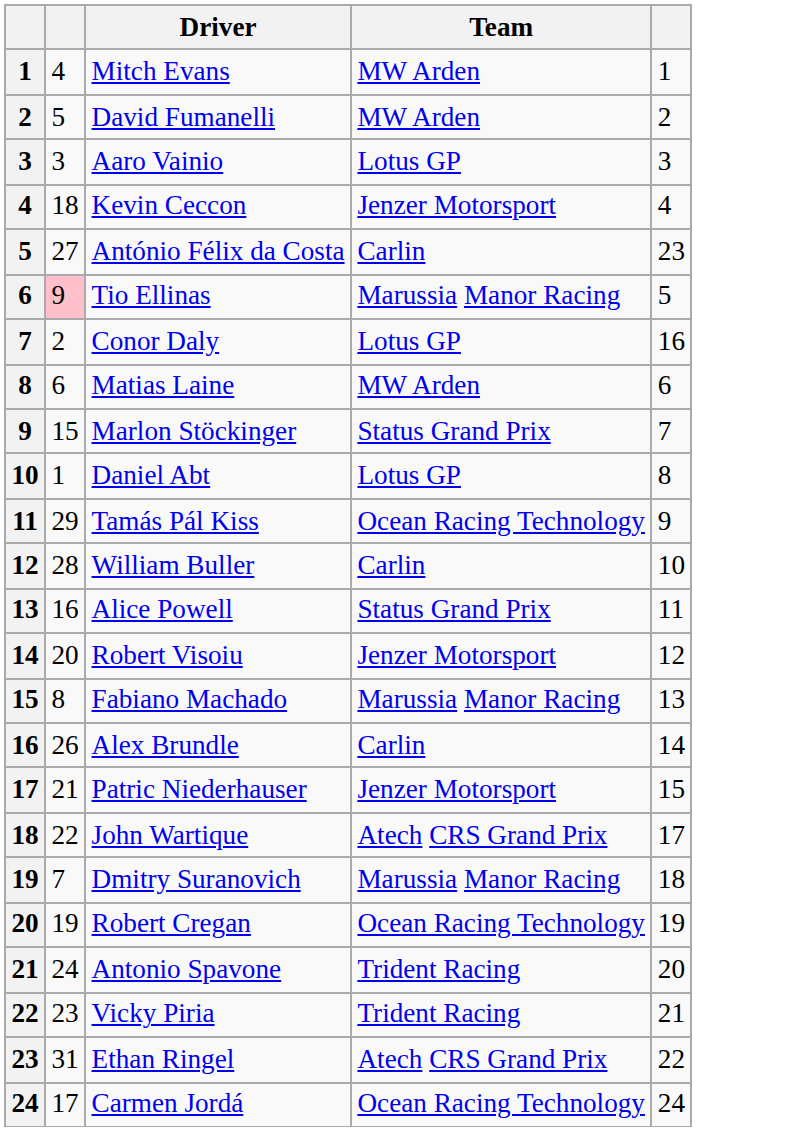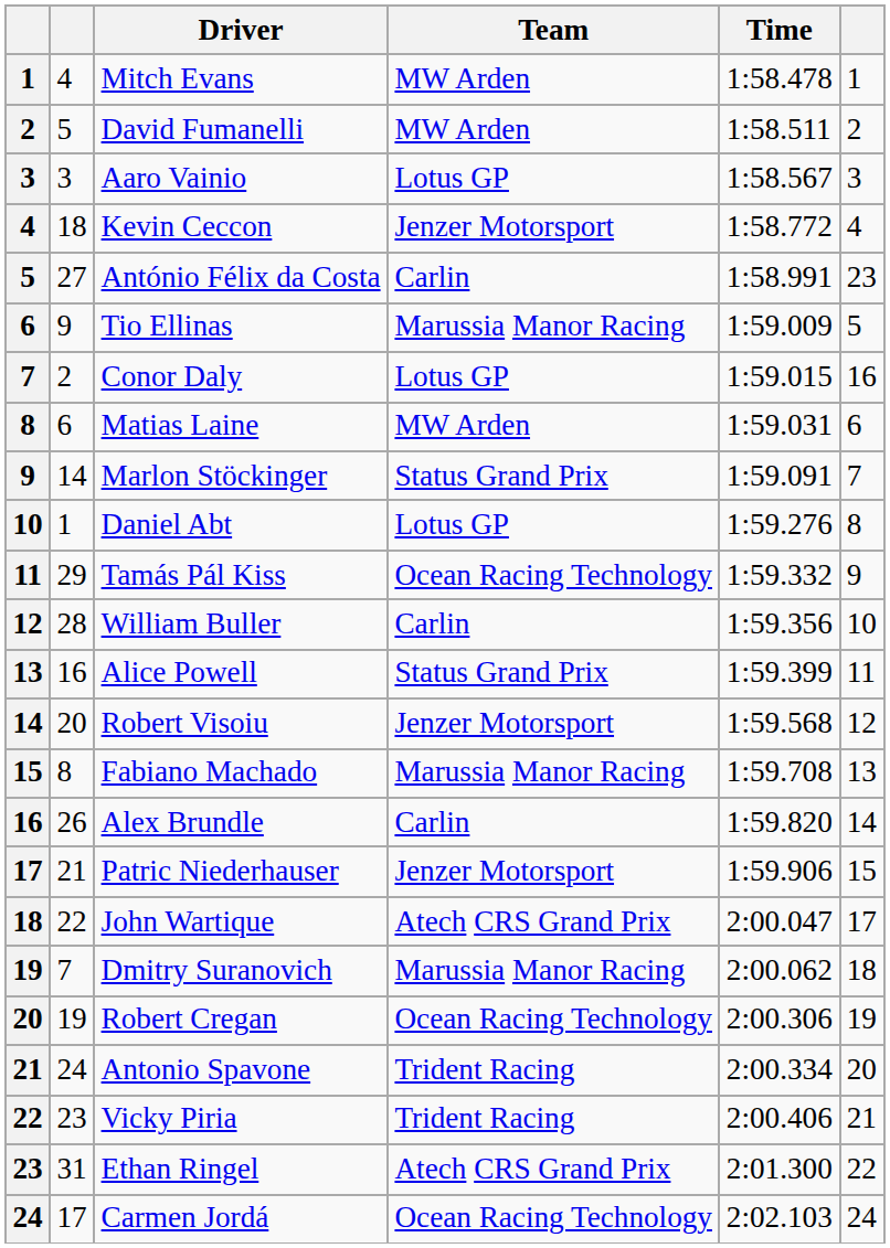 <table class="wikitable" style="font-size:85%">
 <tr>
 <th></th>
 <th></th>
 <th>Driver</th>
 <th>Team</th>
+<th>Time</th>
 <th></th>
 </tr>
 <tr>
 <th>1</th>
 <td>4</td>
 <td> <a href='#'>Mitch Evans</a></td>
 <td><a href='#'>MW Arden</a></td>
+<td>1:58.478</td>
 <td>1</td>
 </tr>
 <tr>
 <th>2</th>
 <td>5</td>
 <td> <a href='#'>David Fumanelli</a></td>
 <td><a href='#'>MW Arden</a></td>
+<td>1:58.511</td>
 <td>2</td>
 </tr>
 <tr>
 <th>3</th>
 <td>3</td>
 <td> <a href='#'>Aaro Vainio</a></td>
 <td><a href='#'>Lotus GP</a></td>
+<td>1:58.567</td>
 <td>3</td>
 </tr>
 <tr>
 <th>4</th>
 <td>18</td>
 <td> <a href='#'>Kevin Ceccon</a></td>
 <td><a href='#'>Jenzer Motorsport</a></td>
+<td>1:58.772</td>
 <td>4</td>
 </tr>
 <tr>
 <th>5</th>
 <td>27</td>
 <td> <a href='#'>António Félix da Costa</a></td>
 <td><a href='#'>Carlin</a></td>
+<td>1:58.991</td>
 <td>23</td>
 </tr>
 <tr>
 <th>6</th>
-<td style="background: pink;">9</td>
+<td>9</td>
 <td> <a href='#'>Tio Ellinas</a></td>
 <td><a href='#'>Marussia</a> <a href='#'>Manor Racing</a></td>
+<td>1:59.009</td>
 <td>5</td>
 </tr>
 <tr>
 <th>7</th>
 <td>2</td>
 <td> <a href='#'>Conor Daly</a></td>
 <td><a href='#'>Lotus GP</a></td>
+<td>1:59.015</td>
 <td>16</td>
 </tr>
 <tr>
 <th>8</th>
 <td>6</td>
 <td> <a href='#'>Matias Laine</a></td>
 <td><a href='#'>MW Arden</a></td>
+<td>1:59.031</td>
 <td>6</td>
 </tr>
 <tr>
 <th>9</th>
-<td>15</td>
+<td>14</td>
 <td> <a href='#'>Marlon Stöckinger</a></td>
 <td><a href='#'>Status Grand Prix</a></td>
+<td>1:59.091</td>
 <td>7</td>
 </tr>
 <tr>
 <th>10</th>
 <td>1</td>
 <td> <a href='#'>Daniel Abt</a></td>
 <td><a href='#'>Lotus GP</a></td>
+<td>1:59.276</td>
 <td>8</td>
 </tr>
 <tr>
 <th>11</th>
 <td>29</td>
 <td> <a href='#'>Tamás Pál Kiss</a></td>
 <td><a href='#'>Ocean Racing Technology</a></td>
+<td>1:59.332</td>
 <td>9</td>
 </tr>
 <tr>
 <th>12</th>
 <td>28</td>
 <td> <a href='#'>William Buller</a></td>
 <td><a href='#'>Carlin</a></td>
+<td>1:59.356</td>
 <td>10</td>
 </tr>
 <tr>
 <th>13</th>
 <td>16</td>
 <td> <a href='#'>Alice Powell</a></td>
 <td><a href='#'>Status Grand Prix</a></td>
+<td>1:59.399</td>
 <td>11</td>
 </tr>
 <tr>
 <th>14</th>
 <td>20</td>
 <td> <a href='#'>Robert Visoiu</a></td>
 <td><a href='#'>Jenzer Motorsport</a></td>
+<td>1:59.568</td>
 <td>12</td>
 </tr>
 <tr>
 <th>15</th>
 <td>8</td>
 <td> <a href='#'>Fabiano Machado</a></td>
 <td><a href='#'>Marussia</a> <a href='#'>Manor Racing</a></td>
+<td>1:59.708</td>
 <td>13</td>
 </tr>
 <tr>
 <th>16</th>
 <td>26</td>
 <td> <a href='#'>Alex Brundle</a></td>
 <td><a href='#'>Carlin</a></td>
+<td>1:59.820</td>
 <td>14</td>
 </tr>
 <tr>
 <th>17</th>
 <td>21</td>
 <td> <a href='#'>Patric Niederhauser</a></td>
 <td><a href='#'>Jenzer Motorsport</a></td>
+<td>1:59.906</td>
 <td>15</td>
 </tr>
 <tr>
 <th>18</th>
 <td>22</td>
 <td> <a href='#'>John Wartique</a></td>
 <td><a href='#'>Atech</a> <a href='#'>CRS Grand Prix</a></td>
+<td>2:00.047</td>
 <td>17</td>
 </tr>
 <tr>
 <th>19</th>
 <td>7</td>
 <td> <a href='#'>Dmitry Suranovich</a></td>
 <td><a href='#'>Marussia</a> <a href='#'>Manor Racing</a></td>
+<td>2:00.062</td>
 <td>18</td>
 </tr>
 <tr>
 <th>20</th>
 <td>19</td>
 <td> <a href='#'>Robert Cregan</a></td>
 <td><a href='#'>Ocean Racing Technology</a></td>
+<td>2:00.306</td>
 <td>19</td>
 </tr>
 <tr>
 <th>21</th>
 <td>24</td>
 <td> <a href='#'>Antonio Spavone</a></td>
 <td><a href='#'>Trident Racing</a></td>
+<td>2:00.334</td>
 <td>20</td>
 </tr>
 <tr>
 <th>22</th>
 <td>23</td>
 <td> <a href='#'>Vicky Piria</a></td>
 <td><a href='#'>Trident Racing</a></td>
+<td>2:00.406</td>
 <td>21</td>
 </tr>
 <tr>
 <th>23</th>
 <td>31</td>
 <td> <a href='#'>Ethan Ringel</a></td>
 <td><a href='#'>Atech</a> <a href='#'>CRS Grand Prix</a></td>
+<td>2:01.300</td>
 <td>22</td>
 </tr>
 <tr>
 <th>24</th>
 <td>17</td>
 <td> <a href='#'>Carmen Jordá</a></td>
 <td><a href='#'>Ocean Racing Technology</a></td>
+<td>2:02.103</td>
 <td>24</td>
 </tr>
 </table>
